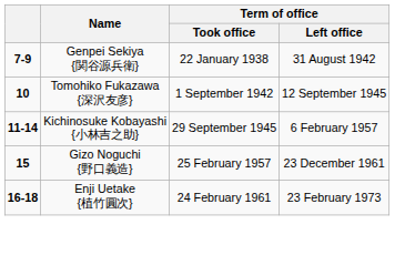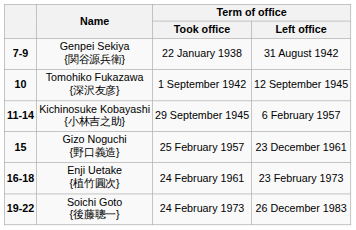 <table class="wikitable" style="text-align:center">
 <tr>
 <th rowspan=2></th>
 <th rowspan=2>Name</th>
 <th colspan=2>Term of office</th>
 </tr>
 <tr>
 <th>Took office</th>
 <th>Left office</th>
 </tr>
 <tr>
 <td><strong>7-9</strong></td>
 <td>Genpei Sekiya<br>{関谷源兵衛}<br></td>
 <td>22 January 1938</td>
 <td>31 August 1942</td>
 </tr>
 <tr>
 <td><strong>10</strong></td>
 <td>Tomohiko Fukazawa<br>{深沢友彦}<br></td>
 <td>1 September 1942</td>
 <td>12 September 1945</td>
 </tr>
 <tr>
 <td><strong>11-14</strong></td>
 <td>Kichinosuke Kobayashi<br>{小林吉之助}<br></td>
 <td>29 September 1945</td>
 <td>6 February 1957</td>
 </tr>
 <tr>
 <td><strong>15</strong></td>
 <td>Gizo Noguchi<br>{野口義造}<br></td>
 <td>25 February 1957</td>
 <td>23 December 1961</td>
 </tr>
 <tr>
 <td><strong>16-18</strong></td>
 <td>Enji Uetake<br>{植竹圓次}<br></td>
 <td>24 February 1961</td>
 <td>23 February 1973</td>
 </tr>
+<tr>
+<td><strong>19-22</strong></td>
+<td>Soichi Goto<br>{後藤聰一}<br></td>
+<td>24 February 1973</td>
+<td>26 December 1983</td>
+</tr>
 </table>
